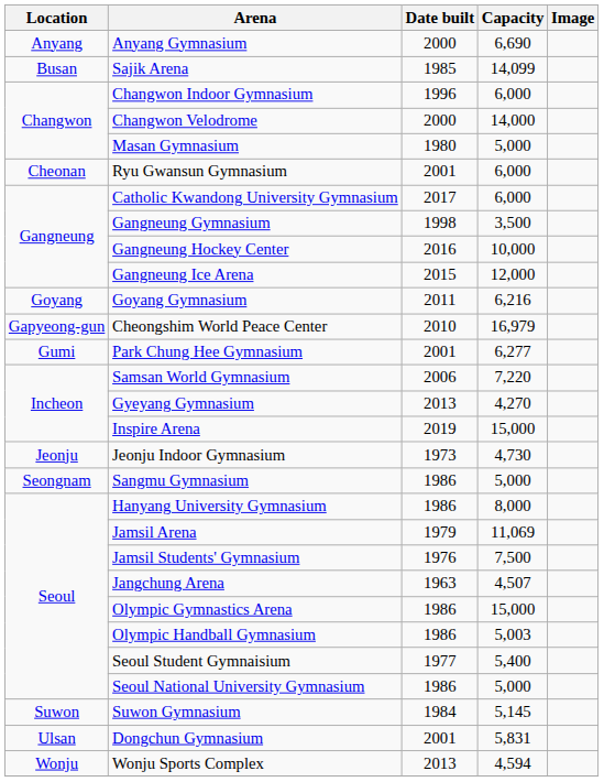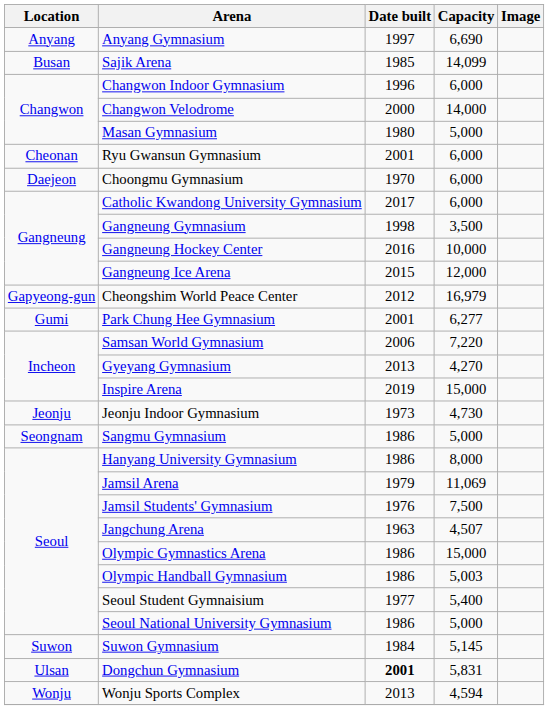 <table class="wikitable sortable">
 <tr>
 <th>Location</th>
 <th>Arena</th>
 <th>Date built</th>
 <th>Capacity</th>
 <th>Image</th>
 </tr>
 <tr>
 <td align="center"><a href='#'>Anyang</a></td>
 <td><a href='#'>Anyang Gymnasium</a></td>
-<td align="center">2000</td>
+<td align="center">1997</td>
 <td align="center">6,690</td>
 <td></td>
 </tr>
 <tr>
 <td align="center"><a href='#'>Busan</a></td>
 <td><a href='#'>Sajik Arena</a></td>
 <td align="center">1985</td>
 <td align="center">14,099</td>
 <td></td>
 </tr>
 <tr>
 <td rowspan="3" align="center"><a href='#'>Changwon</a></td>
 <td><a href='#'>Changwon Indoor Gymnasium</a></td>
 <td align="center">1996</td>
 <td align="center">6,000</td>
 <td></td>
 </tr>
 <tr>
 <td><a href='#'>Changwon Velodrome</a></td>
 <td align="center">2000</td>
 <td align="center">14,000</td>
 <td></td>
 </tr>
 <tr>
 <td><a href='#'>Masan Gymnasium</a></td>
 <td align="center">1980</td>
 <td align="center">5,000</td>
 <td></td>
 </tr>
 <tr>
 <td align="center"><a href='#'>Cheonan</a></td>
 <td>Ryu Gwansun Gymnasium</td>
 <td align="center">2001</td>
 <td align="center">6,000</td>
 <td></td>
 </tr>
 <tr>
+<td align="center"><a href='#'>Daejeon</a></td>
+<td>Choongmu Gymnasium</td>
+<td align="center">1970</td>
+<td align="center">6,000</td>
+<td></td>
+</tr>
+<tr>
 <td rowspan="4" align="center"><a href='#'>Gangneung</a></td>
 <td><a href='#'>Catholic Kwandong University Gymnasium</a></td>
 <td align="center">2017</td>
 <td align="center">6,000</td>
 <td></td>
 </tr>
 <tr>
 <td><a href='#'>Gangneung Gymnasium</a></td>
 <td align="center">1998</td>
 <td align="center">3,500</td>
 <td></td>
 </tr>
 <tr>
 <td><a href='#'>Gangneung Hockey Center</a></td>
 <td align="center">2016</td>
 <td align="center">10,000</td>
 <td></td>
 </tr>
 <tr>
 <td><a href='#'>Gangneung Ice Arena</a></td>
 <td align="center">2015</td>
 <td align="center">12,000</td>
 <td></td>
 </tr>
 <tr>
-<td align="center"><a href='#'>Goyang</a></td>
-<td><a href='#'>Goyang Gymnasium</a></td>
-<td align="center">2011</td>
-<td align="center">6,216</td>
-<td></td>
-</tr>
-<tr>
 <td align="center"><a href='#'>Gapyeong-gun</a></td>
 <td>Cheongshim World Peace Center</td>
-<td align="center">2010</td>
+<td align="center">2012</td>
 <td align="center">16,979</td>
 <td></td>
 </tr>
 <tr>
 <td align="center"><a href='#'>Gumi</a></td>
 <td><a href='#'>Park Chung Hee Gymnasium</a></td>
 <td align="center">2001</td>
 <td align="center">6,277</td>
 <td></td>
 </tr>
 <tr>
 <td rowspan="3" align="center"><a href='#'>Incheon</a></td>
 <td><a href='#'>Samsan World Gymnasium</a></td>
 <td align="center">2006</td>
 <td align="center">7,220</td>
 <td></td>
 </tr>
 <tr>
 <td><a href='#'>Gyeyang Gymnasium</a></td>
 <td align="center">2013</td>
 <td align="center">4,270</td>
 <td></td>
 </tr>
 <tr>
 <td><a href='#'>Inspire Arena</a></td>
 <td align="center">2019</td>
 <td align="center">15,000</td>
 <td></td>
 </tr>
 <tr>
 <td align="center"><a href='#'>Jeonju</a></td>
 <td>Jeonju Indoor Gymnasium</td>
 <td align="center">1973</td>
 <td align="center">4,730</td>
 <td></td>
 </tr>
 <tr>
 <td align="center"><a href='#'>Seongnam</a></td>
 <td><a href='#'>Sangmu Gymnasium</a></td>
 <td align="center">1986</td>
 <td align="center">5,000</td>
 <td></td>
 </tr>
 <tr>
 <td rowspan="8" align="center"><a href='#'>Seoul</a></td>
 <td><a href='#'>Hanyang University Gymnasium</a></td>
 <td align="center">1986</td>
 <td align="center">8,000</td>
 <td></td>
 </tr>
 <tr>
 <td><a href='#'>Jamsil Arena</a></td>
 <td align="center">1979</td>
 <td align="center">11,069</td>
 <td></td>
 </tr>
 <tr>
 <td><a href='#'>Jamsil Students' Gymnasium</a></td>
 <td align="center">1976</td>
 <td align="center">7,500</td>
 <td></td>
 </tr>
 <tr>
 <td><a href='#'>Jangchung Arena</a></td>
 <td align="center">1963</td>
 <td align="center">4,507</td>
 <td></td>
 </tr>
 <tr>
 <td><a href='#'>Olympic Gymnastics Arena</a></td>
 <td align="center">1986</td>
 <td align="center">15,000</td>
 <td></td>
 </tr>
 <tr>
 <td><a href='#'>Olympic Handball Gymnasium</a></td>
 <td align="center">1986</td>
 <td align="center">5,003</td>
 <td></td>
 </tr>
 <tr>
 <td>Seoul Student Gymnaisium</td>
 <td align="center">1977</td>
 <td align="center">5,400</td>
 <td></td>
 </tr>
 <tr>
 <td><a href='#'>Seoul National University Gymnasium</a></td>
 <td align="center">1986</td>
 <td align="center">5,000</td>
 <td></td>
 </tr>
 <tr>
 <td align="center"><a href='#'>Suwon</a></td>
 <td><a href='#'>Suwon Gymnasium</a></td>
 <td align="center">1984</td>
 <td align="center">5,145</td>
 <td></td>
 </tr>
 <tr>
 <td align="center"><a href='#'>Ulsan</a></td>
 <td><a href='#'>Dongchun Gymnasium</a></td>
-<td align="center">2001</td>
+<td align="center"><strong>2001</strong></td>
 <td align="center">5,831</td>
 <td></td>
 </tr>
 <tr>
 <td align="center"><a href='#'>Wonju</a></td>
 <td>Wonju Sports Complex</td>
 <td align="center">2013</td>
 <td align="center">4,594</td>
 <td></td>
 </tr>
 <tr>
 </tr>
 </table>
